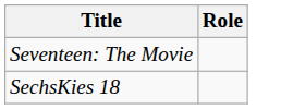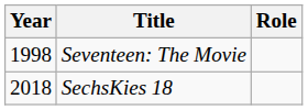 <table class="wikitable sortable">
 <tr>
+<th>Year</th>
 <th>Title</th>
 <th>Role</th>
 </tr>
 <tr>
+<td>1998</td>
 <td><em>Seventeen: The Movie</em></td>
 <td></td>
 </tr>
 <tr>
+<td>2018</td>
 <td><em>SechsKies 18</em></td>
 <td></td>
 </tr>
 </table>
